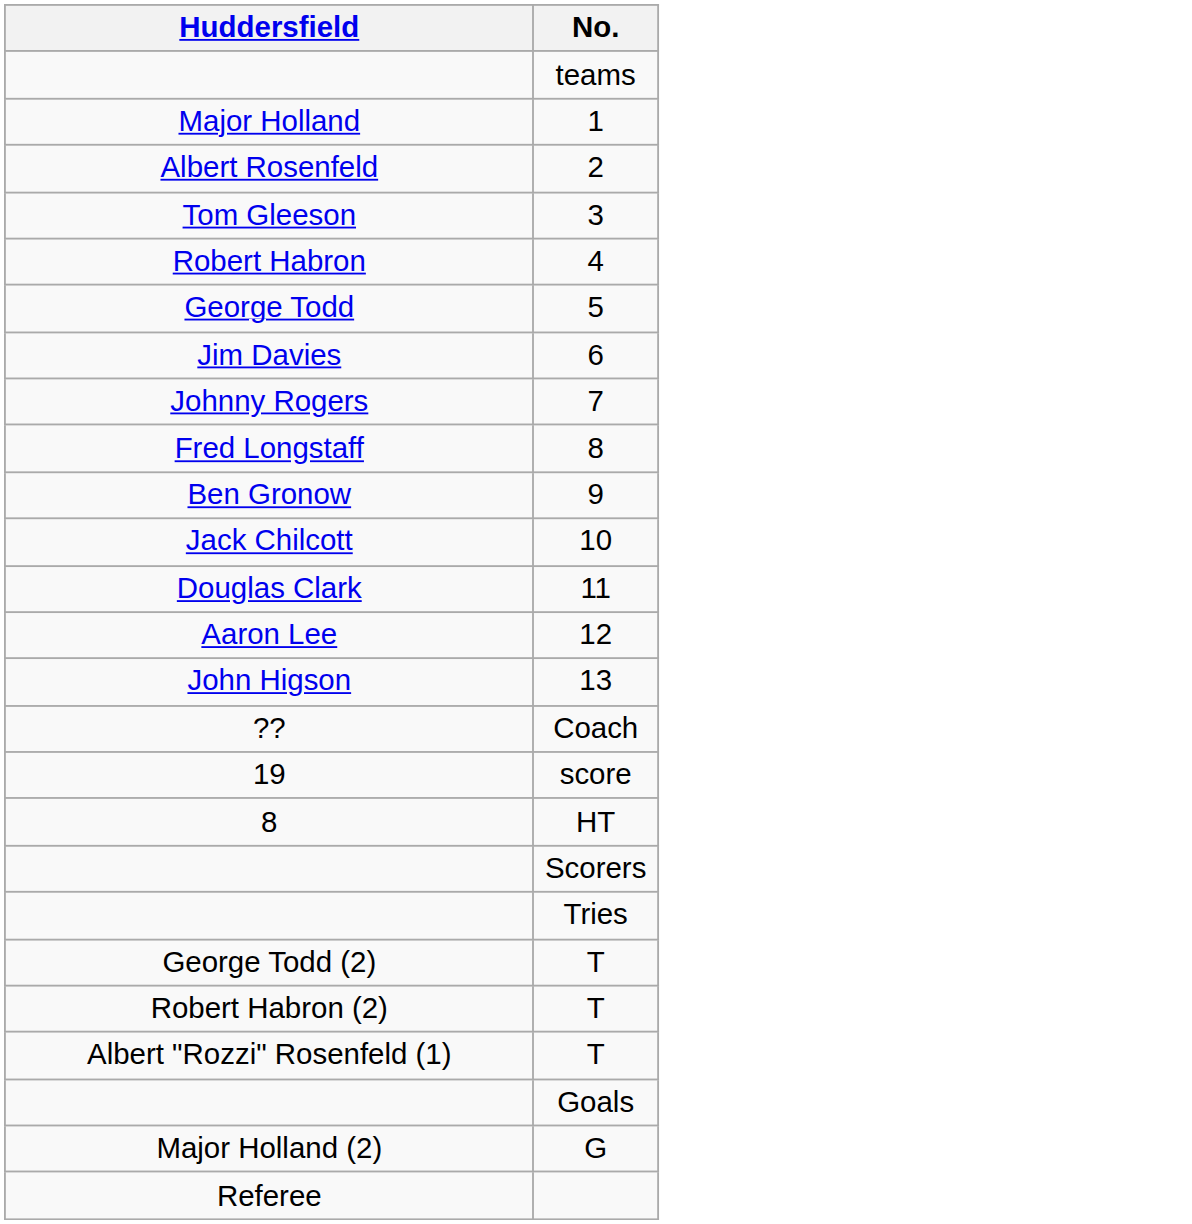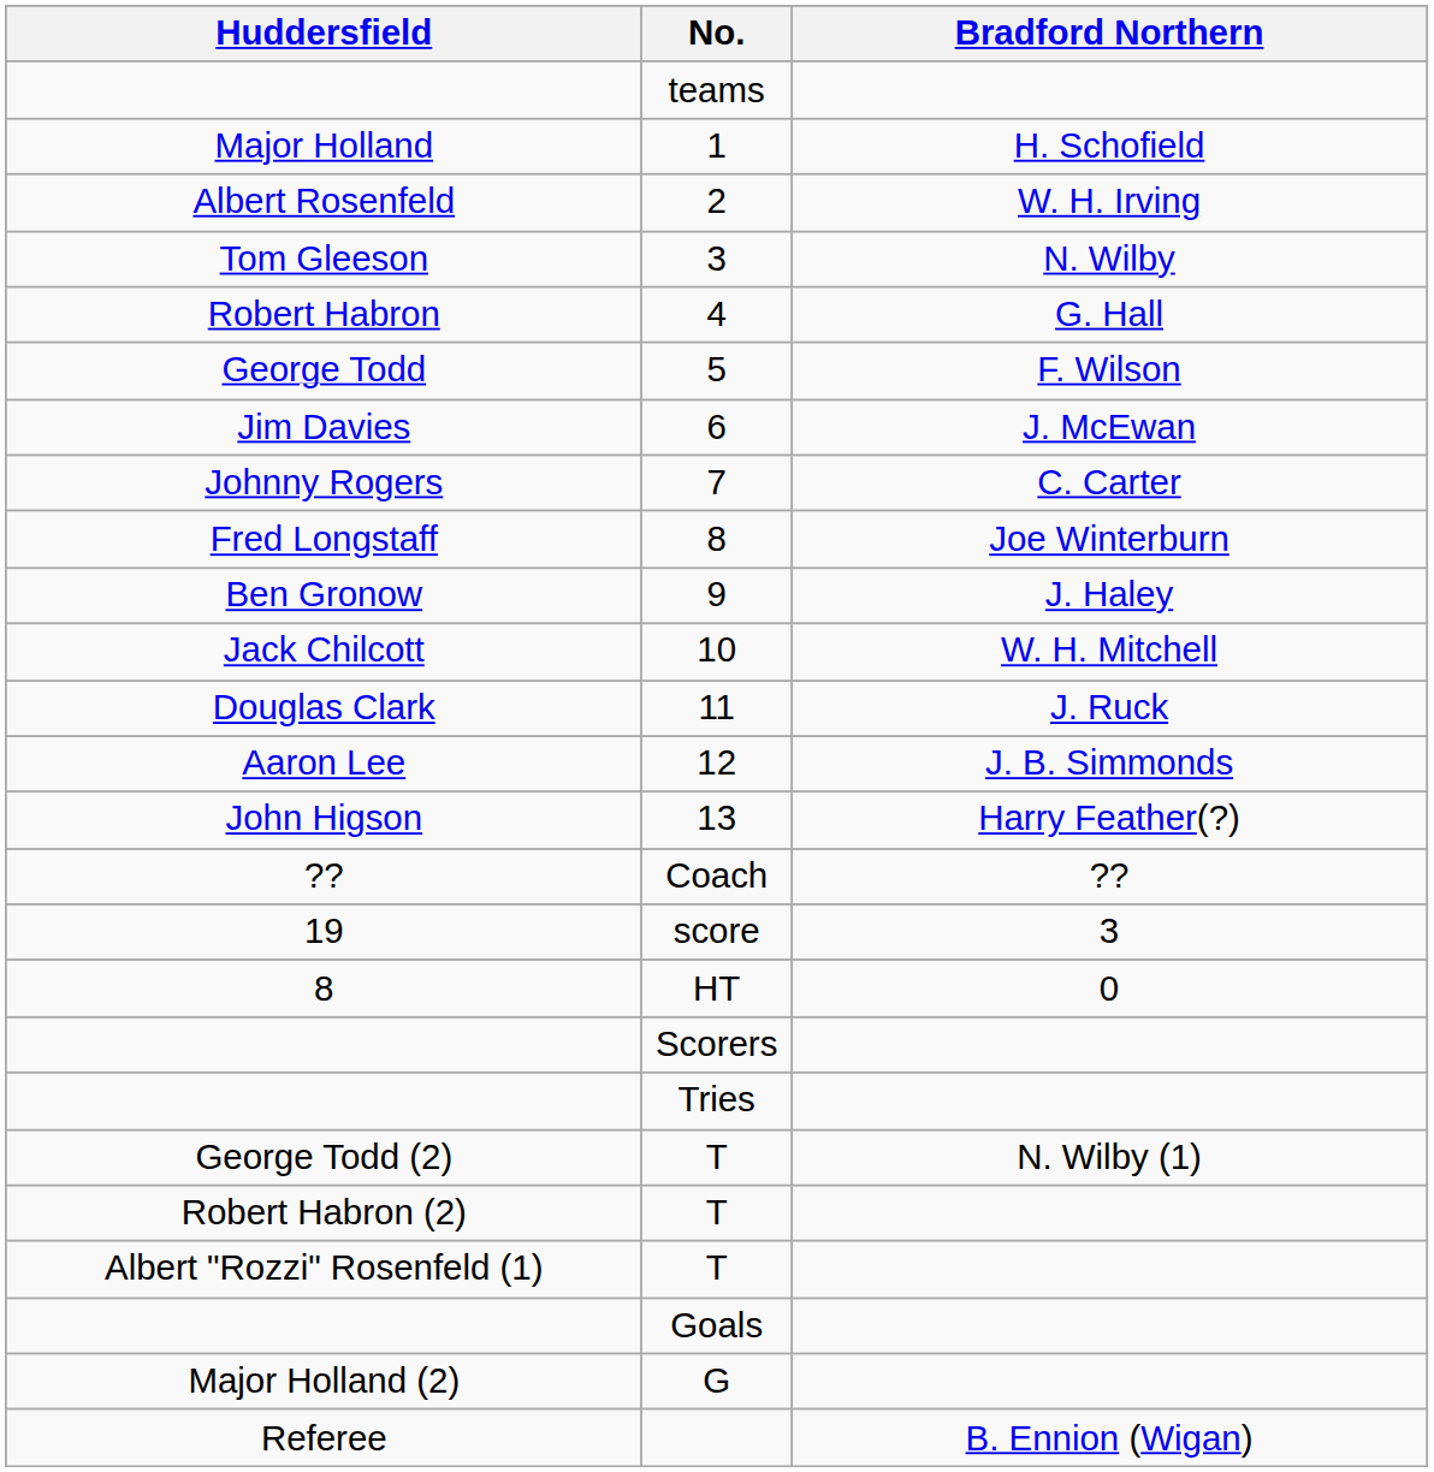 <table class="wikitable" style="text-align:center;">
 <tr>
 <th width=280 abbr=winner><a href='#'>Huddersfield</a></th>
 <th width=60 abbr="Number">No.</th>
+<th width=280 abbr=runner-up><a href='#'>Bradford Northern</a></th>
 </tr>
 <tr>
 <td></td>
 <td>teams</td>
+<td></td>
 </tr>
 <tr>
 <td><a href='#'>Major Holland</a></td>
 <td>1</td>
+<td><a href='#'>H. Schofield</a></td>
 </tr>
 <tr>
 <td><a href='#'>Albert Rosenfeld</a></td>
 <td>2</td>
+<td><a href='#'>W. H. Irving</a></td>
 </tr>
 <tr>
 <td><a href='#'>Tom Gleeson</a></td>
 <td>3</td>
+<td><a href='#'>N. Wilby</a></td>
 </tr>
 <tr>
 <td><a href='#'>Robert Habron</a></td>
 <td>4</td>
+<td><a href='#'>G. Hall</a></td>
 </tr>
 <tr>
 <td><a href='#'>George Todd</a></td>
 <td>5</td>
+<td><a href='#'>F. Wilson</a></td>
 </tr>
 <tr>
 <td><a href='#'>Jim Davies</a></td>
 <td>6</td>
+<td><a href='#'>J. McEwan</a></td>
 </tr>
 <tr>
 <td><a href='#'>Johnny Rogers</a></td>
 <td>7</td>
+<td><a href='#'>C. Carter</a></td>
 </tr>
 <tr>
 <td><a href='#'>Fred Longstaff</a></td>
 <td>8</td>
+<td><a href='#'>Joe Winterburn</a></td>
 </tr>
 <tr>
 <td><a href='#'>Ben Gronow</a></td>
 <td>9</td>
+<td><a href='#'>J. Haley</a></td>
 </tr>
 <tr>
 <td><a href='#'>Jack Chilcott</a></td>
 <td>10</td>
+<td><a href='#'>W. H. Mitchell</a></td>
 </tr>
 <tr>
 <td><a href='#'>Douglas Clark</a></td>
 <td>11</td>
+<td><a href='#'>J. Ruck</a></td>
 </tr>
 <tr>
 <td><a href='#'>Aaron Lee</a></td>
 <td>12</td>
+<td><a href='#'>J. B. Simmonds</a></td>
 </tr>
 <tr>
 <td><a href='#'>John Higson</a></td>
 <td>13</td>
+<td><a href='#'>Harry Feather</a>(?)</td>
 </tr>
 <tr>
 <td>??</td>
 <td>Coach</td>
+<td>??</td>
 </tr>
 <tr>
 <td>19</td>
 <td>score</td>
+<td>3</td>
 </tr>
 <tr>
 <td>8</td>
 <td>HT</td>
+<td>0</td>
 </tr>
 <tr>
 <td></td>
 <td>Scorers</td>
+<td></td>
 </tr>
 <tr>
 <td></td>
 <td>Tries</td>
+<td></td>
 </tr>
 <tr>
 <td>George Todd (2)</td>
 <td>T</td>
+<td>N. Wilby (1)</td>
 </tr>
 <tr>
 <td>Robert Habron (2)</td>
 <td>T</td>
+<td></td>
 </tr>
 <tr>
 <td>Albert "Rozzi" Rosenfeld (1)</td>
 <td>T</td>
+<td></td>
 </tr>
 <tr>
 <td></td>
 <td>Goals</td>
+<td></td>
 </tr>
 <tr>
 <td>Major Holland (2)</td>
 <td>G</td>
+<td></td>
 </tr>
 <tr>
 <td>Referee</td>
 <td></td>
+<td><a href='#'>B. Ennion</a> (<a href='#'>Wigan</a>)</td>
 </tr>
 </table>
